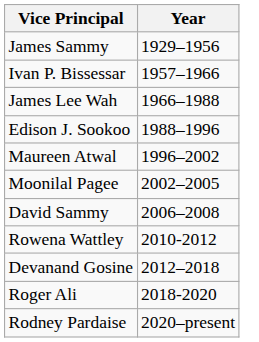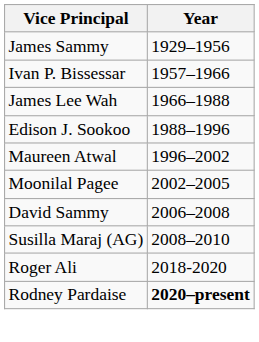 <table class="wikitable">
 <tr>
 <th>Vice Principal</th>
 <th>Year</th>
 </tr>
 <tr>
 <td>James Sammy</td>
 <td>1929–1956</td>
 </tr>
 <tr>
 <td>Ivan P. Bissessar</td>
 <td>1957–1966</td>
 </tr>
 <tr>
 <td>James Lee Wah</td>
 <td>1966–1988</td>
 </tr>
 <tr>
 <td>Edison J. Sookoo</td>
 <td>1988–1996</td>
 </tr>
 <tr>
 <td>Maureen Atwal</td>
 <td>1996–2002</td>
 </tr>
 <tr>
 <td>Moonilal Pagee</td>
 <td>2002–2005</td>
 </tr>
 <tr>
 <td>David Sammy</td>
 <td>2006–2008</td>
 </tr>
 <tr>
-<td>Rowena Wattley</td>
-<td>2010-2012</td>
-</tr>
-<tr>
-<td>Devanand Gosine</td>
-<td>2012–2018</td>
+<td>Susilla Maraj (AG)</td>
+<td>2008–2010</td>
 </tr>
 <tr>
 <td>Roger Ali</td>
 <td>2018-2020</td>
 </tr>
 <tr>
 <td>Rodney Pardaise</td>
-<td>2020–present</td>
+<td><strong>2020–present</strong></td>
 </tr>
 </table>
